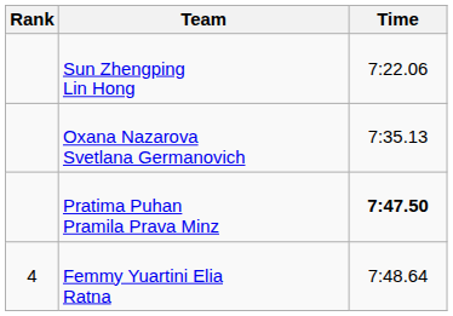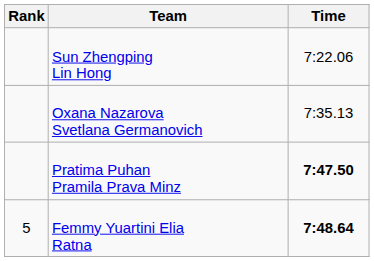 <table class=wikitable style="text-align:center">
 <tr>
 <th width=40>Rank</th>
 <th width=250>Team</th>
 <th width=80>Time</th>
 </tr>
 <tr>
 <td></td>
 <td align=left><br><a href='#'>Sun Zhengping</a><br><a href='#'>Lin Hong</a></td>
 <td>7:22.06</td>
 </tr>
 <tr>
 <td></td>
 <td align=left><br><a href='#'>Oxana Nazarova</a><br><a href='#'>Svetlana Germanovich</a></td>
 <td>7:35.13</td>
 </tr>
 <tr>
 <td></td>
 <td align=left><br><a href='#'>Pratima Puhan</a><br><a href='#'>Pramila Prava Minz</a></td>
 <td><strong>7:47.50</strong></td>
 </tr>
 <tr>
-<td>4</td>
+<td>5</td>
 <td align=left><br><a href='#'>Femmy Yuartini Elia</a><br><a href='#'>Ratna</a></td>
-<td>7:48.64</td>
+<td><strong>7:48.64</strong></td>
 </tr>
 </table>
